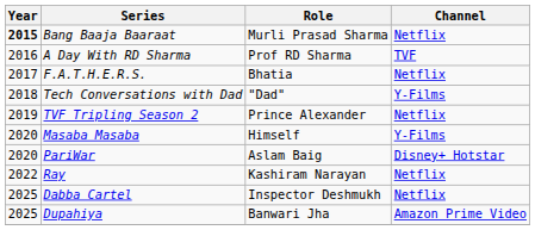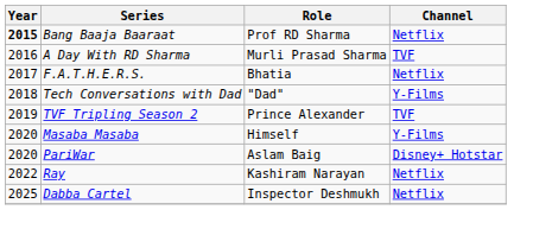 <table class="wikitable">
 <tr>
 <th>Year</th>
 <th>Series</th>
 <th>Role</th>
 <th>Channel</th>
 </tr>
 <tr>
 <td><strong>2015</strong></td>
 <td><em>Bang Baaja Baaraat</em></td>
-<td>Murli Prasad Sharma</td>
+<td>Prof RD Sharma</td>
 <td><a href='#'>Netflix</a></td>
 </tr>
 <tr>
 <td>2016</td>
 <td><em>A Day With RD Sharma</em></td>
-<td>Prof RD Sharma</td>
+<td>Murli Prasad Sharma</td>
 <td><a href='#'>TVF</a></td>
 </tr>
 <tr>
 <td>2017</td>
 <td><em>F.A.T.H.E.R.S.</em></td>
 <td>Bhatia</td>
 <td><a href='#'>Netflix</a></td>
 </tr>
 <tr>
 <td>2018</td>
 <td><em>Tech Conversations with Dad</em></td>
 <td>"Dad"</td>
 <td><a href='#'>Y-Films</a></td>
 </tr>
 <tr>
 <td>2019</td>
 <td><em><a href='#'>TVF Tripling Season 2</a></em></td>
 <td>Prince Alexander</td>
-<td><a href='#'>Netflix</a></td>
+<td><a href='#'>TVF</a></td>
 </tr>
 <tr>
 <td>2020</td>
 <td><em><a href='#'>Masaba Masaba</a></em></td>
 <td>Himself</td>
 <td><a href='#'>Y-Films</a></td>
 </tr>
 <tr>
 <td>2020</td>
 <td><em><a href='#'>PariWar</a></em></td>
 <td>Aslam Baig</td>
 <td><a href='#'>Disney+ Hotstar</a></td>
 </tr>
 <tr>
 <td>2022</td>
 <td><em><a href='#'>Ray</a></em></td>
 <td>Kashiram Narayan</td>
 <td><a href='#'>Netflix</a></td>
 </tr>
 <tr>
 <td>2025</td>
 <td><em><a href='#'>Dabba Cartel</a></em></td>
 <td>Inspector Deshmukh</td>
 <td><a href='#'>Netflix</a></td>
 </tr>
 <tr>
-<td>2025</td>
-<td><em><a href='#'>Dupahiya</a></em></td>
-<td>Banwari Jha</td>
-<td><a href='#'>Amazon Prime Video</a></td>
-</tr>
-<tr>
 </tr>
 </table>
